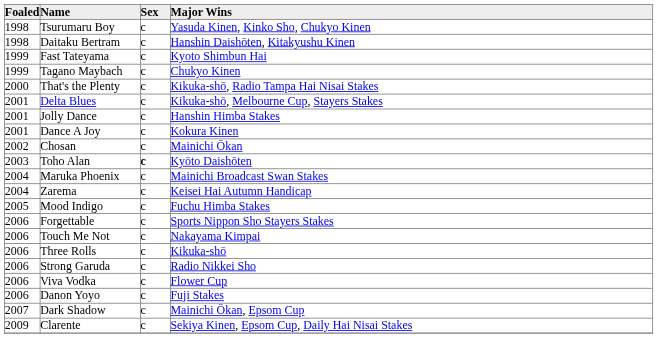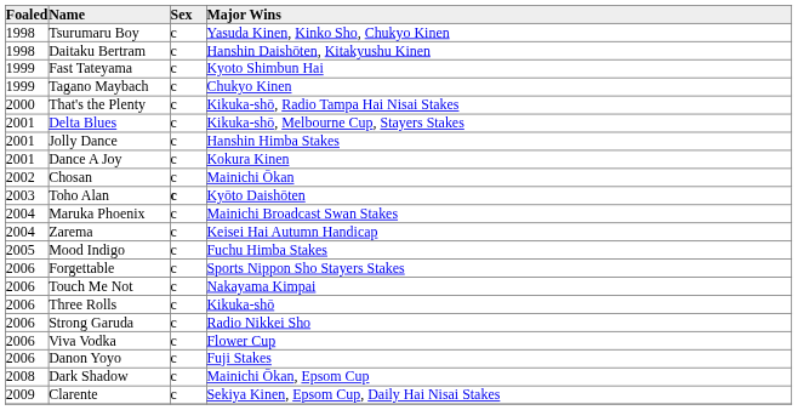 <table border="1" cellpadding="0" style="border-collapse: collapse; font-size:90%">
 <tr style="background:#eee;">
 <td style="width:35px;"><strong>Foaled</strong></td>
 <td style="width:120px;"><strong>Name</strong></td>
 <td style="width:35px;"><strong>Sex</strong></td>
 <td style="width:580px;"><strong>Major Wins</strong></td>
 </tr>
 <tr>
 <td>1998</td>
 <td>Tsurumaru Boy</td>
 <td>c</td>
 <td><a href='#'>Yasuda Kinen</a>, <a href='#'>Kinko Sho</a>, <a href='#'>Chukyo Kinen</a></td>
 </tr>
 <tr>
 <td>1998</td>
 <td>Daitaku Bertram</td>
 <td>c</td>
 <td><a href='#'>Hanshin Daishōten</a>, <a href='#'>Kitakyushu Kinen</a></td>
 </tr>
 <tr>
 <td>1999</td>
 <td>Fast Tateyama</td>
 <td>c</td>
 <td><a href='#'>Kyoto Shimbun Hai</a></td>
 </tr>
 <tr>
 <td>1999</td>
 <td>Tagano Maybach</td>
 <td>c</td>
 <td><a href='#'>Chukyo Kinen</a></td>
 </tr>
 <tr>
 <td>2000</td>
 <td>That's the Plenty</td>
 <td>c</td>
 <td><a href='#'>Kikuka-shō</a>, <a href='#'>Radio Tampa Hai Nisai Stakes</a></td>
 </tr>
 <tr>
 <td>2001</td>
 <td><a href='#'>Delta Blues</a></td>
 <td>c</td>
 <td><a href='#'>Kikuka-shō</a>, <a href='#'>Melbourne Cup</a>, <a href='#'>Stayers Stakes</a></td>
 </tr>
 <tr>
 <td>2001</td>
 <td>Jolly Dance</td>
 <td>c</td>
 <td><a href='#'>Hanshin Himba Stakes</a></td>
 </tr>
 <tr>
 <td>2001</td>
 <td>Dance A Joy</td>
 <td>c</td>
 <td><a href='#'>Kokura Kinen</a></td>
 </tr>
 <tr>
 <td>2002</td>
 <td>Chosan</td>
 <td>c</td>
 <td><a href='#'>Mainichi Ōkan</a></td>
 </tr>
 <tr>
 <td>2003</td>
 <td>Toho Alan</td>
 <td><strong>c</strong></td>
 <td><a href='#'>Kyōto Daishōten</a></td>
 </tr>
 <tr>
 <td>2004</td>
 <td>Maruka Phoenix</td>
 <td>c</td>
 <td><a href='#'>Mainichi Broadcast Swan Stakes</a></td>
 </tr>
 <tr>
 <td>2004</td>
 <td>Zarema</td>
 <td>c</td>
 <td><a href='#'>Keisei Hai Autumn Handicap</a></td>
 </tr>
 <tr>
 <td>2005</td>
 <td>Mood Indigo</td>
 <td>c</td>
 <td><a href='#'>Fuchu Himba Stakes</a></td>
 </tr>
 <tr>
 <td>2006</td>
 <td>Forgettable</td>
 <td>c</td>
 <td><a href='#'>Sports Nippon Sho Stayers Stakes</a></td>
 </tr>
 <tr>
 <td>2006</td>
 <td>Touch Me Not</td>
 <td>c</td>
 <td><a href='#'>Nakayama Kimpai</a></td>
 </tr>
 <tr>
 <td>2006</td>
 <td>Three Rolls</td>
 <td>c</td>
 <td><a href='#'>Kikuka-shō</a></td>
 </tr>
 <tr>
 <td>2006</td>
 <td>Strong Garuda</td>
 <td>c</td>
 <td><a href='#'>Radio Nikkei Sho</a></td>
 </tr>
 <tr>
 <td>2006</td>
 <td>Viva Vodka</td>
 <td>c</td>
 <td><a href='#'>Flower Cup</a></td>
 </tr>
 <tr>
 <td>2006</td>
 <td>Danon Yoyo</td>
 <td>c</td>
 <td><a href='#'>Fuji Stakes</a></td>
 </tr>
 <tr>
-<td>2007</td>
+<td>2008</td>
 <td>Dark Shadow</td>
 <td>c</td>
 <td><a href='#'>Mainichi Ōkan</a>, <a href='#'>Epsom Cup</a></td>
 </tr>
 <tr>
 <td>2009</td>
 <td>Clarente</td>
 <td>c</td>
 <td><a href='#'>Sekiya Kinen</a>, <a href='#'>Epsom Cup</a>, <a href='#'>Daily Hai Nisai Stakes</a></td>
 </tr>
 <tr>
 </tr>
 </table>
